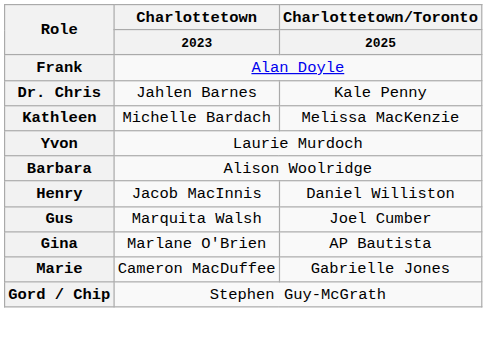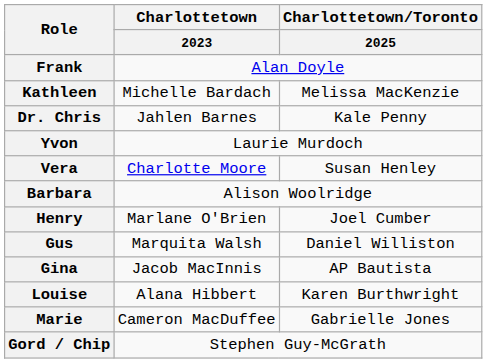 <table class="wikitable">
 <tr>
 <th rowspan="2">Role</th>
 <th>Charlottetown</th>
 <th>Charlottetown/Toronto</th>
 </tr>
 <tr>
 <th colspan="1"><small>2023</small></th>
 <th colspan="1"><small>2025</small></th>
 </tr>
 <tr>
 <th>Frank</th>
 <td colspan="2" align="center"><a href='#'>Alan Doyle</a></td>
 </tr>
 <tr>
+<th>Kathleen</th>
+<td colspan="1" align="center">Michelle Bardach</td>
+<td colspan="1" align="center">Melissa MacKenzie</td>
+</tr>
+<tr>
 <th>Dr. Chris</th>
 <td colspan="1" align="center">Jahlen Barnes</td>
 <td colspan="1" align="center">Kale Penny</td>
 </tr>
 <tr>
-<th>Kathleen</th>
-<td colspan="1" align="center">Michelle Bardach</td>
-<td colspan="1" align="center">Melissa MacKenzie</td>
+<th>Yvon</th>
+<td colspan="2" align="center">Laurie Murdoch</td>
 </tr>
 <tr>
-<th>Yvon</th>
-<td colspan="2" align="center">Laurie Murdoch</td>
+<th>Vera</th>
+<td colspan="1" align="center"><a href='#'> Charlotte Moore</a></td>
+<td colspan="1" align="center">Susan Henley</td>
 </tr>
 <tr>
 <th>Barbara</th>
 <td colspan="2" align="center">Alison Woolridge</td>
 </tr>
 <tr>
 <th>Henry</th>
-<td colspan="1" align="center">Jacob MacInnis</td>
-<td colspan="1" align="center">Daniel Williston</td>
+<td colspan="1" align="center">Marlane O'Brien</td>
+<td colspan="1" align="center">Joel Cumber</td>
 </tr>
 <tr>
 <th>Gus</th>
 <td colspan="1" align="center">Marquita Walsh</td>
-<td colspan="1" align="center">Joel Cumber</td>
+<td colspan="1" align="center">Daniel Williston</td>
 </tr>
 <tr>
 <th>Gina</th>
-<td colspan="1" align="center">Marlane O'Brien</td>
+<td colspan="1" align="center">Jacob MacInnis</td>
 <td colspan="1" align="center">AP Bautista</td>
+</tr>
+<tr>
+<th>Louise</th>
+<td colspan="1" align="center">Alana Hibbert</td>
+<td colspan="1" align="center">Karen Burthwright</td>
 </tr>
 <tr>
 <th>Marie</th>
 <td colspan="1" align="center">Cameron MacDuffee</td>
 <td colspan="1" align="center">Gabrielle Jones</td>
 </tr>
 <tr>
 <th>Gord / Chip</th>
 <td colspan="2" align="center">Stephen Guy-McGrath</td>
 </tr>
 </table>
